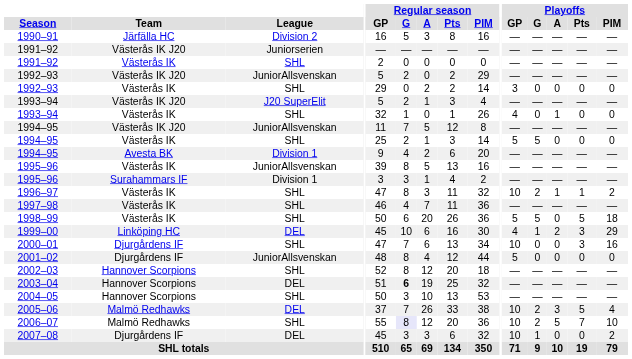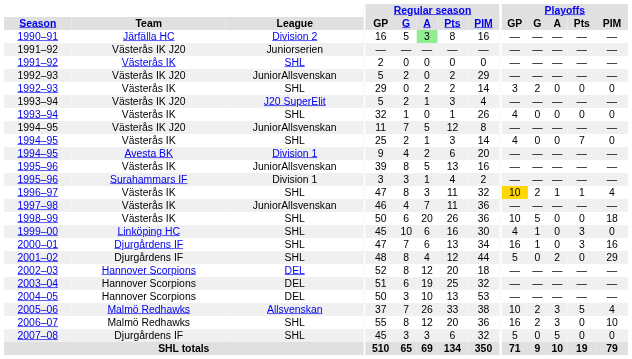 <table border="0" cellpadding="1" cellspacing="0" style="text-align:center; width:60em">
 <tr bgcolor="#e0e0e0">
 <th colspan="3" bgcolor="#ffffff"></th>
 <th rowspan="99" bgcolor="#ffffff"></th>
 <th colspan="5"><a href='#'>Regular season</a></th>
 <th rowspan="99" bgcolor="#ffffff"></th>
 <th colspan="5"><a href='#'>Playoffs</a></th>
 </tr>
 <tr bgcolor="#e0e0e0">
 <th><a href='#'>Season</a></th>
 <th>Team</th>
 <th>League</th>
 <th>GP</th>
 <th><a href='#'>G</a></th>
 <th><a href='#'>A</a></th>
 <th><a href='#'>Pts</a></th>
 <th><a href='#'>PIM</a></th>
 <th>GP</th>
 <th>G</th>
 <th>A</th>
 <th>Pts</th>
 <th>PIM</th>
 </tr>
 <tr>
 <td><a href='#'>1990–91</a></td>
 <td><a href='#'>Järfälla HC</a></td>
 <td><a href='#'>Division 2</a></td>
 <td>16</td>
 <td>5</td>
-<td>3</td>
+<td style="background: lightgreen;">3</td>
 <td>8</td>
 <td>16</td>
 <td>—</td>
 <td>—</td>
 <td>—</td>
 <td>—</td>
 <td>—</td>
 </tr>
 <tr bgcolor="#f0f0f0">
 <td>1991–92</td>
 <td>Västerås IK J20</td>
 <td>Juniorserien</td>
 <td>—</td>
 <td>—</td>
 <td>—</td>
 <td>—</td>
 <td>—</td>
 <td>—</td>
 <td>—</td>
 <td>—</td>
 <td>—</td>
 <td>—</td>
 </tr>
 <tr>
 <td><a href='#'>1991–92</a></td>
 <td><a href='#'>Västerås IK</a></td>
 <td><a href='#'>SHL</a></td>
 <td>2</td>
 <td>0</td>
 <td>0</td>
 <td>0</td>
 <td>0</td>
 <td>—</td>
 <td>—</td>
 <td>—</td>
 <td>—</td>
 <td>—</td>
 </tr>
 <tr bgcolor="#f0f0f0">
 <td>1992–93</td>
 <td>Västerås IK J20</td>
 <td>JuniorAllsvenskan</td>
 <td>5</td>
 <td>2</td>
 <td>0</td>
 <td>2</td>
 <td>29</td>
 <td>—</td>
 <td>—</td>
 <td>—</td>
 <td>—</td>
 <td>—</td>
 </tr>
 <tr>
 <td><a href='#'>1992–93</a></td>
 <td>Västerås IK</td>
 <td>SHL</td>
 <td>29</td>
 <td>0</td>
 <td>2</td>
 <td>2</td>
 <td>14</td>
 <td>3</td>
-<td>0</td>
+<td>2</td>
 <td>0</td>
 <td>0</td>
 <td>0</td>
 </tr>
 <tr bgcolor="#f0f0f0">
 <td>1993–94</td>
 <td>Västerås IK J20</td>
 <td><a href='#'>J20 SuperElit</a></td>
 <td>5</td>
 <td>2</td>
 <td>1</td>
 <td>3</td>
 <td>4</td>
 <td>—</td>
 <td>—</td>
 <td>—</td>
 <td>—</td>
 <td>—</td>
 </tr>
 <tr>
 <td><a href='#'>1993–94</a></td>
 <td>Västerås IK</td>
 <td>SHL</td>
 <td>32</td>
 <td>1</td>
 <td>0</td>
 <td>1</td>
 <td>26</td>
 <td>4</td>
 <td>0</td>
-<td>1</td>
+<td>0</td>
 <td>0</td>
 <td>0</td>
 </tr>
 <tr bgcolor="#f0f0f0">
 <td>1994–95</td>
 <td>Västerås IK J20</td>
 <td>JuniorAllsvenskan</td>
 <td>11</td>
 <td>7</td>
 <td>5</td>
 <td>12</td>
 <td>8</td>
 <td>—</td>
 <td>—</td>
 <td>—</td>
 <td>—</td>
 <td>—</td>
 </tr>
 <tr>
 <td><a href='#'>1994–95</a></td>
 <td>Västerås IK</td>
 <td>SHL</td>
 <td>25</td>
 <td>2</td>
 <td>1</td>
 <td>3</td>
 <td>14</td>
-<td>5</td>
-<td>5</td>
+<td>4</td>
 <td>0</td>
 <td>0</td>
+<td>7</td>
 <td>0</td>
 </tr>
 <tr bgcolor="#f0f0f0">
 <td><a href='#'>1994–95</a></td>
 <td><a href='#'>Avesta BK</a></td>
 <td><a href='#'>Division 1</a></td>
 <td>9</td>
 <td>4</td>
 <td>2</td>
 <td>6</td>
 <td>20</td>
 <td>—</td>
 <td>—</td>
 <td>—</td>
 <td>—</td>
 <td>—</td>
 </tr>
 <tr>
 <td><a href='#'>1995–96</a></td>
 <td>Västerås IK</td>
 <td>JuniorAllsvenskan</td>
 <td>39</td>
 <td>8</td>
 <td>5</td>
 <td>13</td>
 <td>16</td>
 <td>—</td>
 <td>—</td>
 <td>—</td>
 <td>—</td>
 <td>—</td>
 </tr>
 <tr bgcolor="#f0f0f0">
 <td><a href='#'>1995–96</a></td>
 <td><a href='#'>Surahammars IF</a></td>
 <td>Division 1</td>
 <td>3</td>
 <td>3</td>
 <td>1</td>
 <td>4</td>
 <td>2</td>
 <td>—</td>
 <td>—</td>
 <td>—</td>
 <td>—</td>
 <td>—</td>
 </tr>
 <tr>
 <td><a href='#'>1996–97</a></td>
 <td>Västerås IK</td>
 <td>SHL</td>
 <td>47</td>
 <td>8</td>
 <td>3</td>
 <td>11</td>
 <td>32</td>
-<td>10</td>
+<td style="background: gold;">10</td>
 <td>2</td>
 <td>1</td>
 <td>1</td>
-<td>2</td>
+<td>4</td>
 </tr>
 <tr bgcolor="#f0f0f0">
 <td><a href='#'>1997–98</a></td>
 <td>Västerås IK</td>
-<td>SHL</td>
+<td>JuniorAllsvenskan</td>
 <td>46</td>
 <td>4</td>
 <td>7</td>
 <td>11</td>
 <td>36</td>
 <td>—</td>
 <td>—</td>
 <td>—</td>
 <td>—</td>
 <td>—</td>
 </tr>
 <tr>
 <td><a href='#'>1998–99</a></td>
 <td>Västerås IK</td>
 <td>SHL</td>
 <td>50</td>
 <td>6</td>
 <td>20</td>
 <td>26</td>
 <td>36</td>
-<td>5</td>
+<td>10</td>
 <td>5</td>
 <td>0</td>
-<td>5</td>
+<td>0</td>
 <td>18</td>
 </tr>
 <tr bgcolor="#f0f0f0">
 <td><a href='#'>1999–00</a></td>
 <td><a href='#'>Linköping HC</a></td>
-<td><a href='#'>DEL</a></td>
+<td>SHL</td>
 <td>45</td>
 <td>10</td>
 <td>6</td>
 <td>16</td>
 <td>30</td>
 <td>4</td>
 <td>1</td>
-<td>2</td>
+<td>0</td>
 <td>3</td>
-<td>29</td>
+<td>0</td>
 </tr>
 <tr>
 <td><a href='#'>2000–01</a></td>
 <td><a href='#'>Djurgårdens IF</a></td>
 <td>SHL</td>
 <td>47</td>
 <td>7</td>
 <td>6</td>
 <td>13</td>
 <td>34</td>
-<td>10</td>
-<td>0</td>
+<td>16</td>
+<td>1</td>
 <td>0</td>
 <td>3</td>
 <td>16</td>
 </tr>
 <tr bgcolor="#f0f0f0">
 <td><a href='#'>2001–02</a></td>
 <td>Djurgårdens IF</td>
-<td>JuniorAllsvenskan</td>
+<td>SHL</td>
 <td>48</td>
 <td>8</td>
 <td>4</td>
 <td>12</td>
 <td>44</td>
 <td>5</td>
 <td>0</td>
+<td>2</td>
 <td>0</td>
-<td>0</td>
-<td>0</td>
+<td>29</td>
 </tr>
 <tr>
 <td><a href='#'>2002–03</a></td>
 <td><a href='#'>Hannover Scorpions</a></td>
-<td>SHL</td>
+<td><a href='#'>DEL</a></td>
 <td>52</td>
 <td>8</td>
 <td>12</td>
 <td>20</td>
 <td>18</td>
 <td>—</td>
 <td>—</td>
 <td>—</td>
 <td>—</td>
 <td>—</td>
 </tr>
 <tr bgcolor="#f0f0f0">
 <td><a href='#'>2003–04</a></td>
 <td>Hannover Scorpions</td>
 <td>DEL</td>
 <td>51</td>
-<td><strong>6</strong></td>
+<td>6</td>
 <td>19</td>
 <td>25</td>
 <td>32</td>
 <td>—</td>
 <td>—</td>
 <td>—</td>
 <td>—</td>
 <td>—</td>
 </tr>
 <tr>
 <td><a href='#'>2004–05</a></td>
 <td>Hannover Scorpions</td>
-<td>SHL</td>
+<td>DEL</td>
 <td>50</td>
 <td>3</td>
 <td>10</td>
 <td>13</td>
 <td>53</td>
 <td>—</td>
 <td>—</td>
 <td>—</td>
 <td>—</td>
 <td>—</td>
 </tr>
 <tr bgcolor="#f0f0f0">
 <td><a href='#'>2005–06</a></td>
 <td><a href='#'>Malmö Redhawks</a></td>
-<td><a href='#'>DEL</a></td>
+<td><a href='#'>Allsvenskan</a></td>
 <td>37</td>
 <td>7</td>
 <td>26</td>
 <td>33</td>
 <td>38</td>
 <td>10</td>
 <td>2</td>
 <td>3</td>
 <td>5</td>
 <td>4</td>
 </tr>
 <tr>
 <td><a href='#'>2006–07</a></td>
 <td>Malmö Redhawks</td>
 <td>SHL</td>
 <td>55</td>
-<td style="background: lavender;">8</td>
+<td>8</td>
 <td>12</td>
 <td>20</td>
 <td>36</td>
-<td>10</td>
+<td>16</td>
 <td>2</td>
-<td>5</td>
-<td>7</td>
+<td>3</td>
+<td>0</td>
 <td>10</td>
 </tr>
 <tr bgcolor="#f0f0f0">
 <td><a href='#'>2007–08</a></td>
 <td>Djurgårdens IF</td>
-<td>DEL</td>
+<td>SHL</td>
 <td>45</td>
 <td>3</td>
 <td>3</td>
 <td>6</td>
 <td>32</td>
-<td>10</td>
-<td>1</td>
+<td>5</td>
+<td>0</td>
+<td>5</td>
 <td>0</td>
 <td>0</td>
-<td>2</td>
 </tr>
 <tr>
 </tr>
 <tr ALIGN="center" bgcolor="#e0e0e0">
 <th colspan="3">SHL totals</th>
 <th ALIGN="center">510</th>
 <th ALIGN="center">65</th>
 <th ALIGN="center">69</th>
 <th ALIGN="center">134</th>
 <th ALIGN="center">350</th>
 <th ALIGN="center">71</th>
 <th ALIGN="center">9</th>
 <th ALIGN="center">10</th>
 <th ALIGN="center">19</th>
 <th ALIGN="center">79</th>
 </tr>
 </table>
